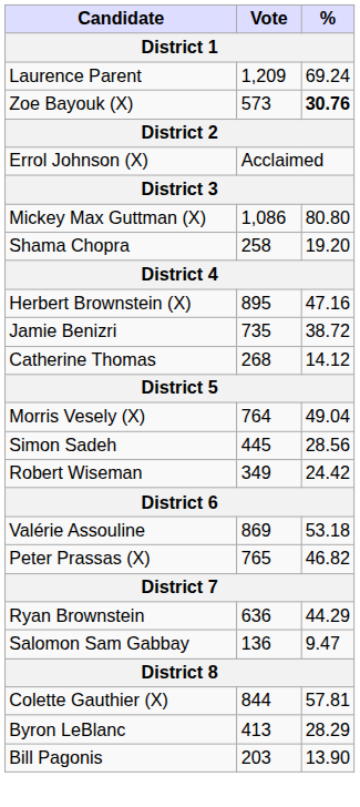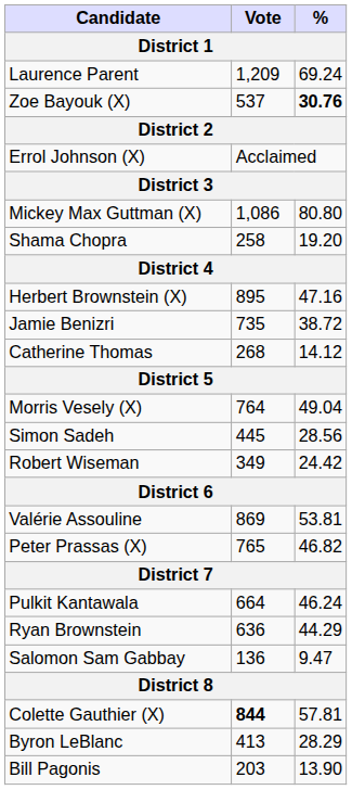 <table class="wikitable">
 <tr>
 <th style="background:#ddf; width:200px;">Candidate</th>
 <th style="background:#ddf; width:50px;">Vote</th>
 <th style="background:#ddf; width:30px;">%</th>
 </tr>
 <tr>
 <th colspan="3">District 1</th>
 </tr>
 <tr>
 <td>Laurence Parent</td>
 <td>1,209</td>
 <td>69.24</td>
 </tr>
 <tr>
 <td>Zoe Bayouk (X)</td>
-<td>573</td>
+<td>537</td>
 <td><strong>30.76</strong></td>
 </tr>
 <tr>
 <th colspan="3">District 2</th>
 </tr>
 <tr>
 <td>Errol Johnson (X)</td>
 <td colspan="2">Acclaimed</td>
 </tr>
 <tr>
 <th colspan="3">District 3</th>
 </tr>
 <tr>
 <td>Mickey Max Guttman (X)</td>
 <td>1,086</td>
 <td>80.80</td>
 </tr>
 <tr>
 <td>Shama Chopra</td>
 <td>258</td>
 <td>19.20</td>
 </tr>
 <tr>
 <th colspan="3">District 4</th>
 </tr>
 <tr>
 <td>Herbert Brownstein (X)</td>
 <td>895</td>
 <td>47.16</td>
 </tr>
 <tr>
 <td>Jamie Benizri</td>
 <td>735</td>
 <td>38.72</td>
 </tr>
 <tr>
 <td>Catherine Thomas</td>
 <td>268</td>
 <td>14.12</td>
 </tr>
 <tr>
 <th colspan="3">District 5</th>
 </tr>
 <tr>
 <td>Morris Vesely (X)</td>
 <td>764</td>
 <td>49.04</td>
 </tr>
 <tr>
 <td>Simon Sadeh</td>
 <td>445</td>
 <td>28.56</td>
 </tr>
 <tr>
 <td>Robert Wiseman</td>
 <td>349</td>
 <td>24.42</td>
 </tr>
 <tr>
 <th colspan="3">District 6</th>
 </tr>
 <tr>
 <td>Valérie Assouline</td>
 <td>869</td>
-<td>53.18</td>
+<td>53.81</td>
 </tr>
 <tr>
 <td>Peter Prassas (X)</td>
 <td>765</td>
 <td>46.82</td>
 </tr>
 <tr>
 <th colspan="3">District 7</th>
+</tr>
+<tr>
+<td>Pulkit Kantawala</td>
+<td>664</td>
+<td>46.24</td>
 </tr>
 <tr>
 <td>Ryan Brownstein</td>
 <td>636</td>
 <td>44.29</td>
 </tr>
 <tr>
 <td>Salomon Sam Gabbay</td>
 <td>136</td>
 <td>9.47</td>
 </tr>
 <tr>
 <th colspan="3">District 8</th>
 </tr>
 <tr>
 <td>Colette Gauthier  (X)</td>
-<td>844</td>
+<td><strong>844</strong></td>
 <td>57.81</td>
 </tr>
 <tr>
 <td>Byron LeBlanc</td>
 <td>413</td>
 <td>28.29</td>
 </tr>
 <tr>
 <td>Bill Pagonis</td>
 <td>203</td>
 <td>13.90</td>
 </tr>
 </table>
